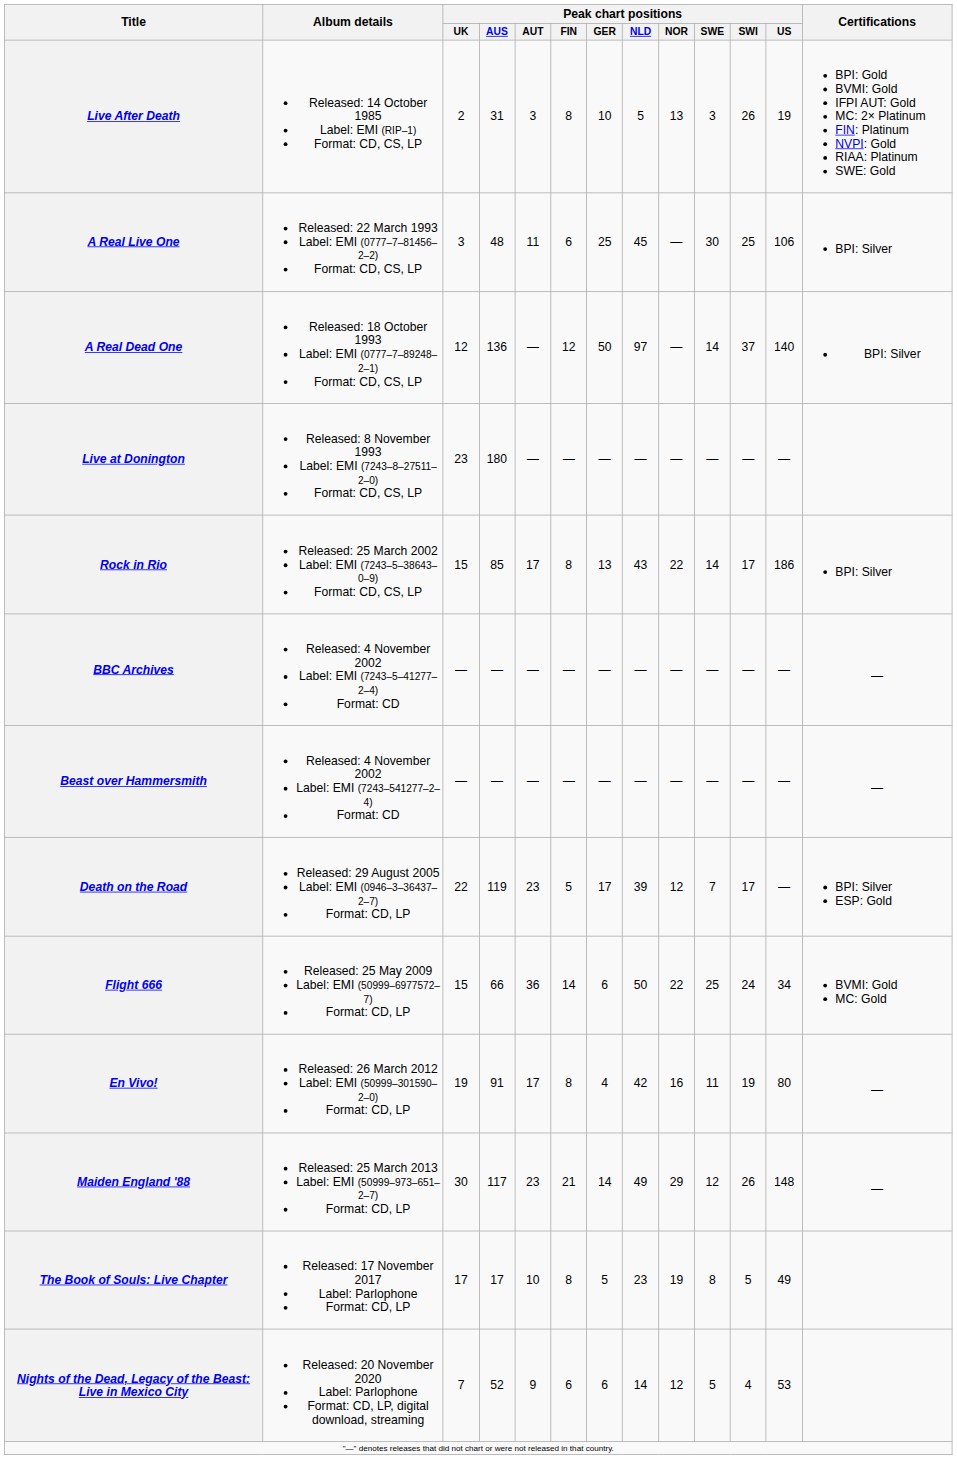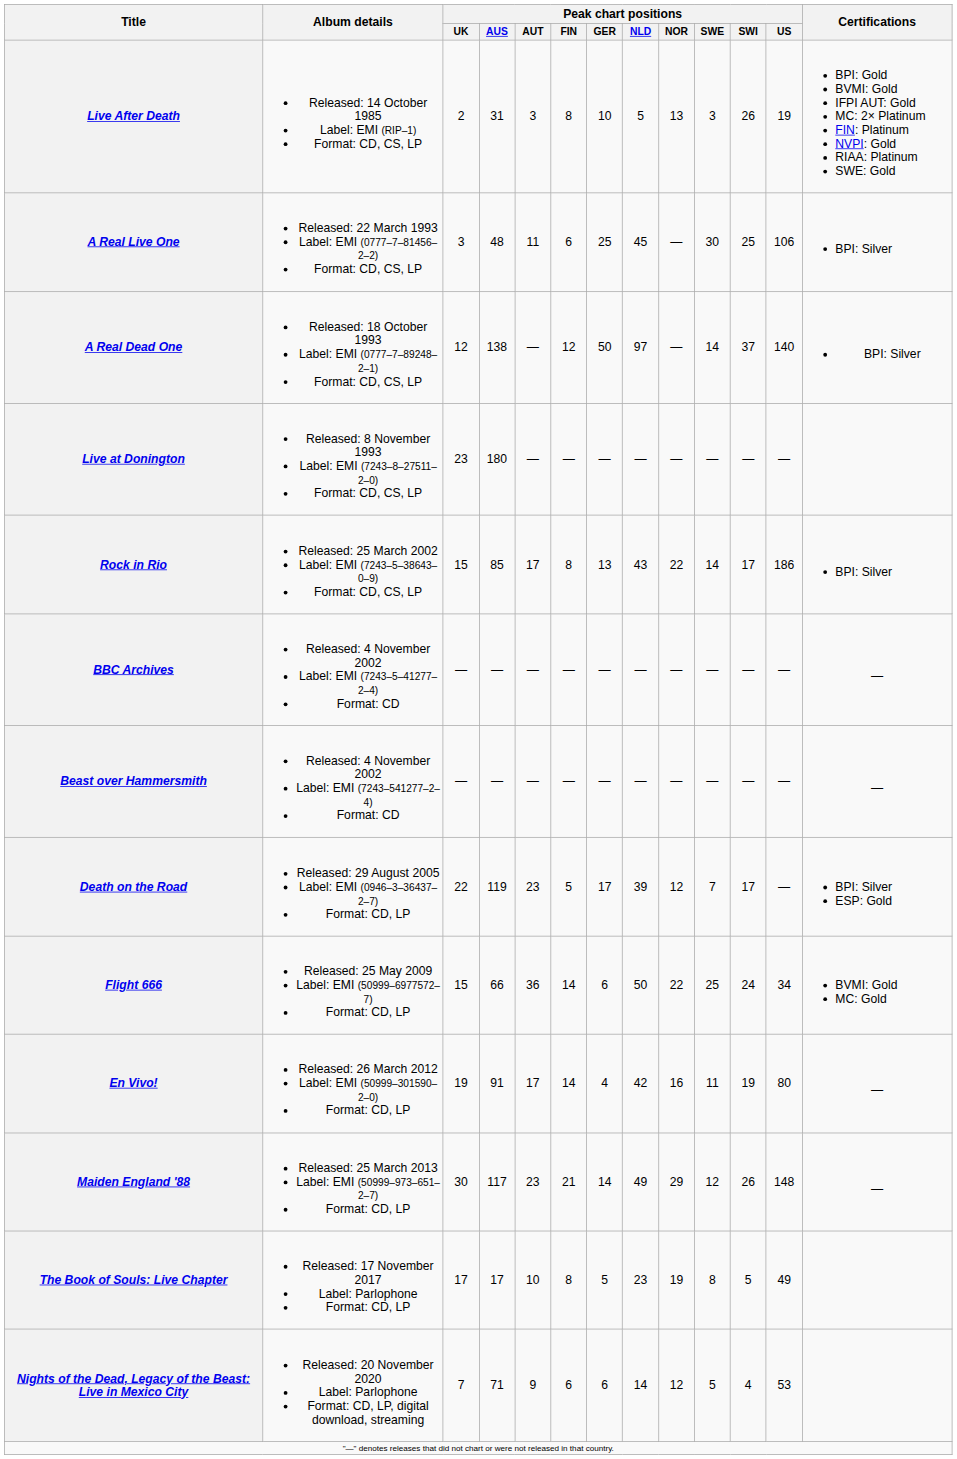 <table class="wikitable plainrowheaders" style="text-align:center;">
 <tr>
 <th scope="col" rowspan="2">Title</th>
 <th scope="col" rowspan="2" style="width:230px;">Album details</th>
 <th scope="col" colspan="10" style="width:350px;">Peak chart positions</th>
 <th scope="col" rowspan="2" style="width:190px;">Certifications</th>
 </tr>
 <tr>
 <th style="width:3em;font-size:85%;">UK<br></th>
 <th style="width:3em;font-size:85%;"><a href='#'>AUS</a><br></th>
 <th style="width:3em;font-size:85%;">AUT<br></th>
 <th style="width:3em;font-size:85%;">FIN<br></th>
 <th style="width:3em;font-size:85%;">GER<br></th>
 <th style="width:3em;font-size:85%;"><a href='#'>NLD</a><br></th>
 <th style="width:3em;font-size:85%;">NOR<br></th>
 <th style="width:3em;font-size:85%;">SWE<br></th>
 <th style="width:3em;font-size:85%;">SWI<br></th>
 <th style="width:3em;font-size:85%;">US<br></th>
 </tr>
 <tr>
 <th scope="row"><em><a href='#'>Live After Death</a></em></th>
 <td><br><ul><li>Released: 14 October 1985</li><li>Label: EMI <small>(RIP–1)</small></li><li>Format: CD, CS, LP</li></ul></td>
 <td>2</td>
 <td>31</td>
 <td>3</td>
 <td>8</td>
 <td>10</td>
 <td>5</td>
 <td>13</td>
 <td>3</td>
 <td>26</td>
 <td>19</td>
 <td align="left"><br><ul><li>BPI: Gold</li><li>BVMI: Gold</li><li>IFPI AUT: Gold</li><li>MC: 2× Platinum</li><li><a href='#'>FIN</a>: Platinum</li><li><a href='#'>NVPI</a>: Gold</li><li>RIAA: Platinum</li><li>SWE: Gold</li></ul></td>
 </tr>
 <tr>
 <th scope="row"><em><a href='#'>A Real Live One</a></em></th>
 <td><br><ul><li>Released: 22 March 1993</li><li>Label: EMI <small>(0777–7–81456–2–2)</small></li><li>Format: CD, CS, LP</li></ul></td>
 <td>3</td>
 <td>48</td>
 <td>11</td>
 <td>6</td>
 <td>25</td>
 <td>45</td>
 <td>—</td>
 <td>30</td>
 <td>25</td>
 <td>106</td>
 <td align="left"><br><ul><li>BPI: Silver</li></ul></td>
 </tr>
 <tr>
 <th scope="row"><em><a href='#'>A Real Dead One</a></em></th>
 <td><br><ul><li>Released: 18 October 1993</li><li>Label: EMI <small>(0777–7–89248–2–1)</small></li><li>Format: CD, CS, LP</li></ul></td>
 <td>12</td>
-<td>136</td>
+<td>138</td>
 <td>—</td>
 <td>12</td>
 <td>50</td>
 <td>97</td>
 <td>—</td>
 <td>14</td>
 <td>37</td>
 <td>140</td>
 <td align="center"><br><ul><li>BPI: Silver</li></ul></td>
 </tr>
 <tr>
 <th scope="row"><em><a href='#'>Live at Donington</a></em></th>
 <td><br><ul><li>Released: 8 November 1993</li><li>Label: EMI <small>(7243–8–27511–2–0)</small></li><li>Format: CD, CS, LP</li></ul></td>
 <td>23</td>
 <td>180</td>
 <td>—</td>
 <td>—</td>
 <td>—</td>
 <td>—</td>
 <td>—</td>
 <td>—</td>
 <td>—</td>
 <td>—</td>
 <td align="center"></td>
 </tr>
 <tr>
 <th scope="row"><em><a href='#'>Rock in Rio</a></em></th>
 <td><br><ul><li>Released: 25 March 2002</li><li>Label: EMI <small>(7243–5–38643–0–9)</small></li><li>Format: CD, CS, LP</li></ul></td>
 <td>15</td>
 <td>85</td>
 <td>17</td>
 <td>8</td>
 <td>13</td>
 <td>43</td>
 <td>22</td>
 <td>14</td>
 <td>17</td>
 <td>186</td>
 <td align="left"><br><ul><li>BPI: Silver</li></ul></td>
 </tr>
 <tr>
 <th scope="row"><em><a href='#'>BBC Archives</a></em></th>
 <td><br><ul><li>Released: 4 November 2002</li><li>Label: EMI <small>(7243–5–41277–2–4)</small></li><li>Format: CD</li></ul></td>
 <td>—</td>
 <td>—</td>
 <td>—</td>
 <td>—</td>
 <td>—</td>
 <td>—</td>
 <td>—</td>
 <td>—</td>
 <td>—</td>
 <td>—</td>
 <td align="center"><br>—</td>
 </tr>
 <tr>
 <th scope="row"><em><a href='#'>Beast over Hammersmith</a></em></th>
 <td><br><ul><li>Released: 4 November 2002</li><li>Label: EMI <small>(7243–541277–2–4)</small></li><li>Format: CD</li></ul></td>
 <td>—</td>
 <td>—</td>
 <td>—</td>
 <td>—</td>
 <td>—</td>
 <td>—</td>
 <td>—</td>
 <td>—</td>
 <td>—</td>
 <td>—</td>
 <td align="center"><br>—</td>
 </tr>
 <tr>
 <th scope="row"><em><a href='#'>Death on the Road</a></em></th>
 <td><br><ul><li>Released: 29 August 2005</li><li>Label: EMI <small>(0946–3–36437–2–7)</small></li><li>Format: CD, LP</li></ul></td>
 <td>22</td>
 <td>119</td>
 <td>23</td>
 <td>5</td>
 <td>17</td>
 <td>39</td>
 <td>12</td>
 <td>7</td>
 <td>17</td>
 <td>—</td>
 <td align="left"><br><ul><li>BPI: Silver</li><li>ESP: Gold</li></ul></td>
 </tr>
 <tr>
 <th scope="row"><em><a href='#'>Flight 666</a></em></th>
 <td><br><ul><li>Released: 25 May 2009</li><li>Label: EMI <small>(50999–6977572–7)</small></li><li>Format: CD, LP</li></ul></td>
 <td>15</td>
 <td>66</td>
 <td>36</td>
 <td>14</td>
 <td>6</td>
 <td>50</td>
 <td>22</td>
 <td>25</td>
 <td>24</td>
 <td>34</td>
 <td style="text-align:left;"><br><ul><li>BVMI: Gold</li><li>MC: Gold</li></ul></td>
 </tr>
 <tr>
 <th scope="row"><em><a href='#'>En Vivo!</a></em></th>
 <td><br><ul><li>Released: 26 March 2012</li><li>Label: EMI <small>(50999–301590–2–0)</small></li><li>Format: CD, LP</li></ul></td>
 <td>19</td>
 <td>91</td>
 <td>17</td>
-<td>8</td>
+<td>14</td>
 <td>4</td>
 <td>42</td>
 <td>16</td>
 <td>11</td>
 <td>19</td>
 <td>80</td>
 <td align="center"><br>—</td>
 </tr>
 <tr>
 <th scope="row"><em><a href='#'>Maiden England '88</a></em></th>
 <td><br><ul><li>Released: 25 March 2013</li><li>Label: EMI <small>(50999–973–651–2–7)</small></li><li>Format: CD, LP</li></ul></td>
 <td>30</td>
 <td>117</td>
 <td>23</td>
 <td>21</td>
 <td>14</td>
 <td>49</td>
 <td>29</td>
 <td>12</td>
 <td>26</td>
 <td>148</td>
 <td align="center"><br>—</td>
 </tr>
 <tr>
 <th scope="row"><em><a href='#'>The Book of Souls: Live Chapter</a></em></th>
 <td><br><ul><li>Released: 17 November 2017</li><li>Label: Parlophone</li><li>Format: CD, LP</li></ul></td>
 <td>17</td>
 <td>17</td>
 <td>10</td>
 <td>8<br></td>
 <td>5</td>
 <td>23</td>
 <td>19<br></td>
 <td>8<br></td>
 <td>5</td>
 <td>49</td>
 <td></td>
 </tr>
 <tr>
 <th scope="row"><em><a href='#'>Nights of the Dead, Legacy of the Beast: Live in Mexico City</a></em></th>
 <td><br><ul><li>Released: 20 November 2020</li><li>Label: Parlophone</li><li>Format: CD, LP, digital download, streaming</li></ul></td>
 <td>7</td>
-<td>52</td>
+<td>71</td>
 <td>9</td>
 <td>6</td>
 <td>6</td>
 <td>14</td>
 <td>12</td>
 <td>5</td>
 <td>4</td>
 <td>53</td>
 <td></td>
 </tr>
 <tr>
 <td colspan="15" style="text-align:center; font-size:8pt;">"—" denotes releases that did not chart or were not released in that country.</td>
 </tr>
 </table>
